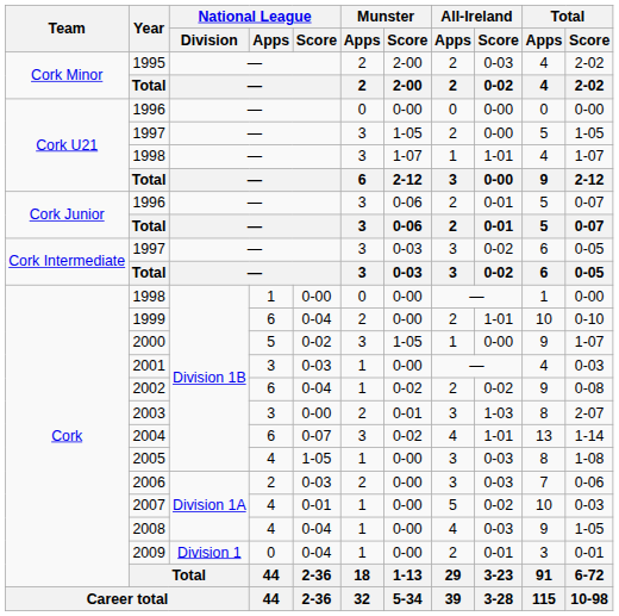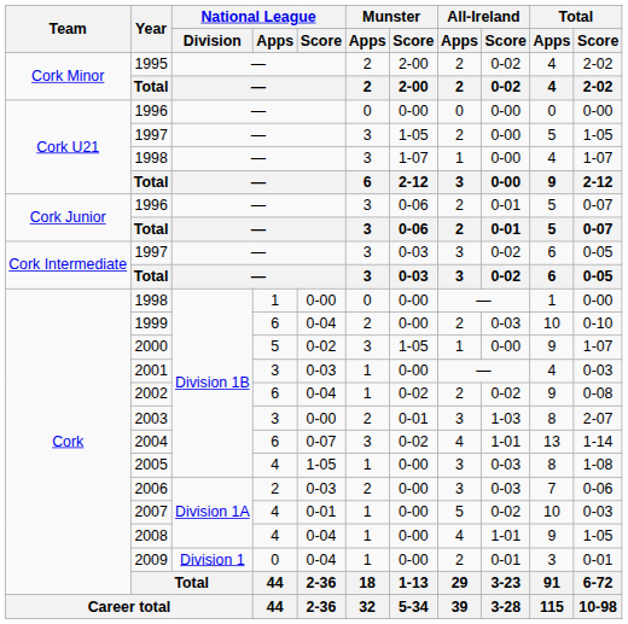 <table class="wikitable" style="text-align:center">
 <tr>
 <th rowspan="2">Team</th>
 <th rowspan="2">Year</th>
 <th colspan="3"><a href='#'>National League</a></th>
 <th colspan="2">Munster</th>
 <th colspan="2">All-Ireland</th>
 <th colspan="2">Total</th>
 </tr>
 <tr>
 <th>Division</th>
 <th>Apps</th>
 <th>Score</th>
 <th>Apps</th>
 <th>Score</th>
 <th>Apps</th>
 <th>Score</th>
 <th>Apps</th>
 <th>Score</th>
 </tr>
 <tr>
 <td rowspan="2"><a href='#'>Cork Minor</a></td>
 <td>1995</td>
 <td colspan=3>—</td>
 <td>2</td>
 <td>2-00</td>
 <td>2</td>
-<td>0-03</td>
+<td>0-02</td>
 <td>4</td>
 <td>2-02</td>
 </tr>
 <tr>
 <th>Total</th>
 <th colspan=3>—</th>
 <th>2</th>
 <th>2-00</th>
 <th>2</th>
 <th>0-02</th>
 <th>4</th>
 <th>2-02</th>
 </tr>
 <tr>
 <td rowspan="4"><a href='#'>Cork U21</a></td>
 <td>1996</td>
 <td colspan=3>—</td>
 <td>0</td>
 <td>0-00</td>
 <td>0</td>
 <td>0-00</td>
 <td>0</td>
 <td>0-00</td>
 </tr>
 <tr>
 <td>1997</td>
 <td colspan=3>—</td>
 <td>3</td>
 <td>1-05</td>
 <td>2</td>
 <td>0-00</td>
 <td>5</td>
 <td>1-05</td>
 </tr>
 <tr>
 <td>1998</td>
 <td colspan=3>—</td>
 <td>3</td>
 <td>1-07</td>
 <td>1</td>
-<td>1-01</td>
+<td>0-00</td>
 <td>4</td>
 <td>1-07</td>
 </tr>
 <tr>
 <th>Total</th>
 <th colspan=3>—</th>
 <th>6</th>
 <th>2-12</th>
 <th>3</th>
 <th>0-00</th>
 <th>9</th>
 <th>2-12</th>
 </tr>
 <tr>
 <td rowspan="2"><a href='#'>Cork Junior</a></td>
 <td>1996</td>
 <td colspan=3>—</td>
 <td>3</td>
 <td>0-06</td>
 <td>2</td>
 <td>0-01</td>
 <td>5</td>
 <td>0-07</td>
 </tr>
 <tr>
 <th>Total</th>
 <th colspan=3>—</th>
 <th>3</th>
 <th>0-06</th>
 <th>2</th>
 <th>0-01</th>
 <th>5</th>
 <th>0-07</th>
 </tr>
 <tr>
 <td rowspan="2"><a href='#'>Cork Intermediate</a></td>
 <td>1997</td>
 <td colspan=3>—</td>
 <td>3</td>
 <td>0-03</td>
 <td>3</td>
 <td>0-02</td>
 <td>6</td>
 <td>0-05</td>
 </tr>
 <tr>
 <th>Total</th>
 <th colspan=3>—</th>
 <th>3</th>
 <th>0-03</th>
 <th>3</th>
 <th>0-02</th>
 <th>6</th>
 <th>0-05</th>
 </tr>
 <tr>
 <td rowspan="13"><a href='#'>Cork</a></td>
 <td>1998</td>
 <td rowspan="8"><a href='#'>Division 1B</a></td>
 <td>1</td>
 <td>0-00</td>
 <td>0</td>
 <td>0-00</td>
 <td colspan=2>—</td>
 <td>1</td>
 <td>0-00</td>
 </tr>
 <tr>
 <td>1999</td>
 <td>6</td>
 <td>0-04</td>
 <td>2</td>
 <td>0-00</td>
 <td>2</td>
-<td>1-01</td>
+<td>0-03</td>
 <td>10</td>
 <td>0-10</td>
 </tr>
 <tr>
 <td>2000</td>
 <td>5</td>
 <td>0-02</td>
 <td>3</td>
 <td>1-05</td>
 <td>1</td>
 <td>0-00</td>
 <td>9</td>
 <td>1-07</td>
 </tr>
 <tr>
 <td>2001</td>
 <td>3</td>
 <td>0-03</td>
 <td>1</td>
 <td>0-00</td>
 <td colspan=2>—</td>
 <td>4</td>
 <td>0-03</td>
 </tr>
 <tr>
 <td>2002</td>
 <td>6</td>
 <td>0-04</td>
 <td>1</td>
 <td>0-02</td>
 <td>2</td>
 <td>0-02</td>
 <td>9</td>
 <td>0-08</td>
 </tr>
 <tr>
 <td>2003</td>
 <td>3</td>
 <td>0-00</td>
 <td>2</td>
 <td>0-01</td>
 <td>3</td>
 <td>1-03</td>
 <td>8</td>
 <td>2-07</td>
 </tr>
 <tr>
 <td>2004</td>
 <td>6</td>
 <td>0-07</td>
 <td>3</td>
 <td>0-02</td>
 <td>4</td>
 <td>1-01</td>
 <td>13</td>
 <td>1-14</td>
 </tr>
 <tr>
 <td>2005</td>
 <td>4</td>
 <td>1-05</td>
 <td>1</td>
 <td>0-00</td>
 <td>3</td>
 <td>0-03</td>
 <td>8</td>
 <td>1-08</td>
 </tr>
 <tr>
 <td>2006</td>
 <td rowspan="3"><a href='#'>Division 1A</a></td>
 <td>2</td>
 <td>0-03</td>
 <td>2</td>
 <td>0-00</td>
 <td>3</td>
 <td>0-03</td>
 <td>7</td>
 <td>0-06</td>
 </tr>
 <tr>
 <td>2007</td>
 <td>4</td>
 <td>0-01</td>
 <td>1</td>
 <td>0-00</td>
 <td>5</td>
 <td>0-02</td>
 <td>10</td>
 <td>0-03</td>
 </tr>
 <tr>
 <td>2008</td>
 <td>4</td>
 <td>0-04</td>
 <td>1</td>
 <td>0-00</td>
 <td>4</td>
-<td>0-03</td>
+<td>1-01</td>
 <td>9</td>
 <td>1-05</td>
 </tr>
 <tr>
 <td>2009</td>
 <td rowspan="1"><a href='#'>Division 1</a></td>
 <td>0</td>
 <td>0-04</td>
 <td>1</td>
 <td>0-00</td>
 <td>2</td>
 <td>0-01</td>
 <td>3</td>
 <td>0-01</td>
 </tr>
 <tr>
 <th colspan=2>Total</th>
 <th>44</th>
 <th>2-36</th>
 <th>18</th>
 <th>1-13</th>
 <th>29</th>
 <th>3-23</th>
 <th>91</th>
 <th>6-72</th>
 </tr>
 <tr>
 <th colspan="3">Career total</th>
 <th>44</th>
 <th>2-36</th>
 <th>32</th>
 <th>5-34</th>
 <th>39</th>
 <th>3-28</th>
 <th>115</th>
 <th>10-98</th>
 </tr>
 </table>
